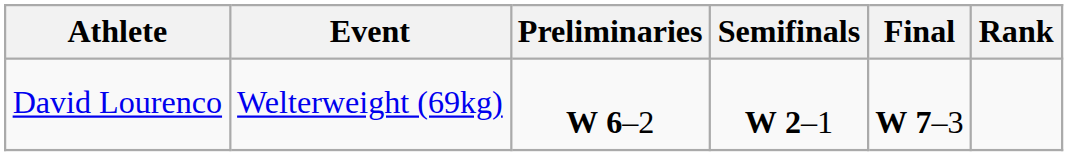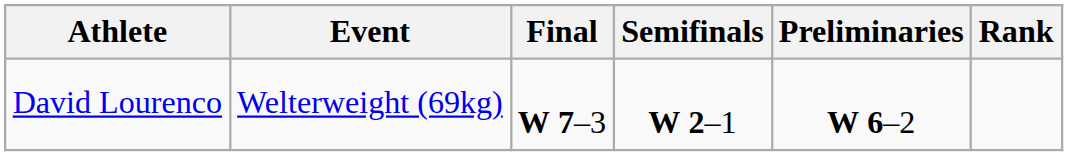 <table class="wikitable" border="1" style="font-size:90%">
 <tr>
 <th>Athlete</th>
 <th>Event</th>
+<th>Final</th>
+<th>Semifinals</th>
 <th>Preliminaries</th>
-<th>Semifinals</th>
-<th>Final</th>
 <th>Rank</th>
 </tr>
 <tr>
 <td><a href='#'>David Lourenco</a></td>
 <td><a href='#'>Welterweight (69kg)</a></td>
+<td align=center> <br> <strong>W</strong> <strong>7</strong>–3</td>
+<td align=center> <br> <strong>W</strong> <strong>2</strong>–1</td>
 <td align=center> <br> <strong>W</strong> <strong>6</strong>–2</td>
-<td align=center> <br> <strong>W</strong> <strong>2</strong>–1</td>
-<td align=center> <br> <strong>W</strong> <strong>7</strong>–3</td>
 <td align=center></td>
 </tr>
 </table>
